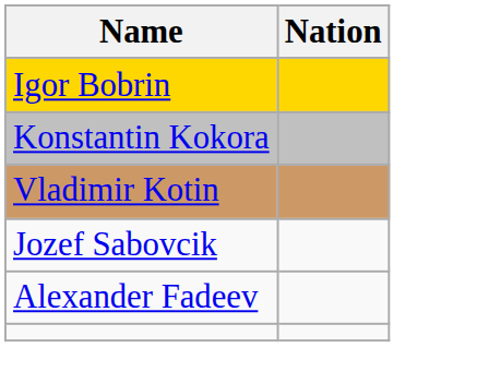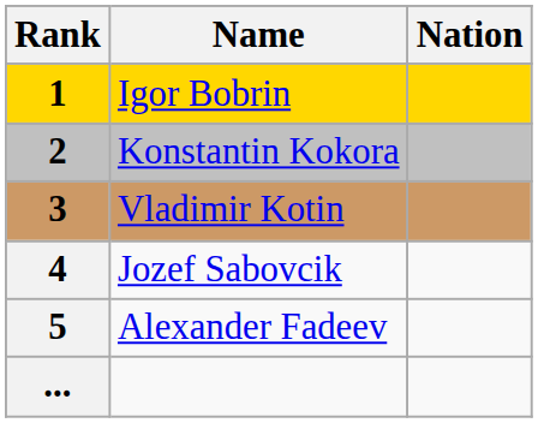 <table class="wikitable">
 <tr>
+<th>Rank</th>
 <th>Name</th>
 <th>Nation</th>
 </tr>
 <tr bgcolor="gold">
+<td align="center"><strong>1</strong></td>
 <td><a href='#'>Igor Bobrin</a></td>
 <td></td>
 </tr>
 <tr bgcolor="silver">
+<td align="center"><strong>2</strong></td>
 <td><a href='#'>Konstantin Kokora</a></td>
 <td></td>
 </tr>
 <tr bgcolor="cc9966">
+<td align="center"><strong>3</strong></td>
 <td><a href='#'>Vladimir Kotin</a></td>
 <td></td>
 </tr>
 <tr>
+<th>4</th>
 <td><a href='#'>Jozef Sabovcik</a></td>
 <td></td>
 </tr>
 <tr>
+<th>5</th>
 <td><a href='#'>Alexander Fadeev</a></td>
 <td></td>
 </tr>
 <tr>
+<th>...</th>
 <td></td>
 <td></td>
 </tr>
 </table>
